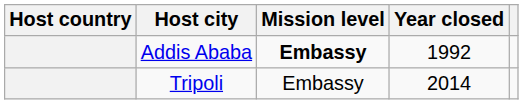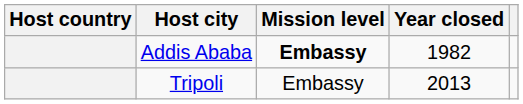 <table class="wikitable plainrowheaders" style="text-align:center;">
 <tr>
 <th scope="col">Host country</th>
 <th scope="col">Host city</th>
 <th scope="col">Mission level</th>
 <th scope="col">Year closed</th>
 <th scope="col"></th>
 </tr>
 <tr>
 <th scope="row"></th>
 <td><a href='#'>Addis Ababa</a></td>
 <td><strong>Embassy</strong></td>
-<td>1992</td>
+<td>1982</td>
 <td></td>
 </tr>
 <tr>
 <th scope="row"></th>
 <td><a href='#'>Tripoli</a></td>
 <td>Embassy</td>
-<td>2014</td>
+<td>2013</td>
 <td></td>
 </tr>
 </table>
